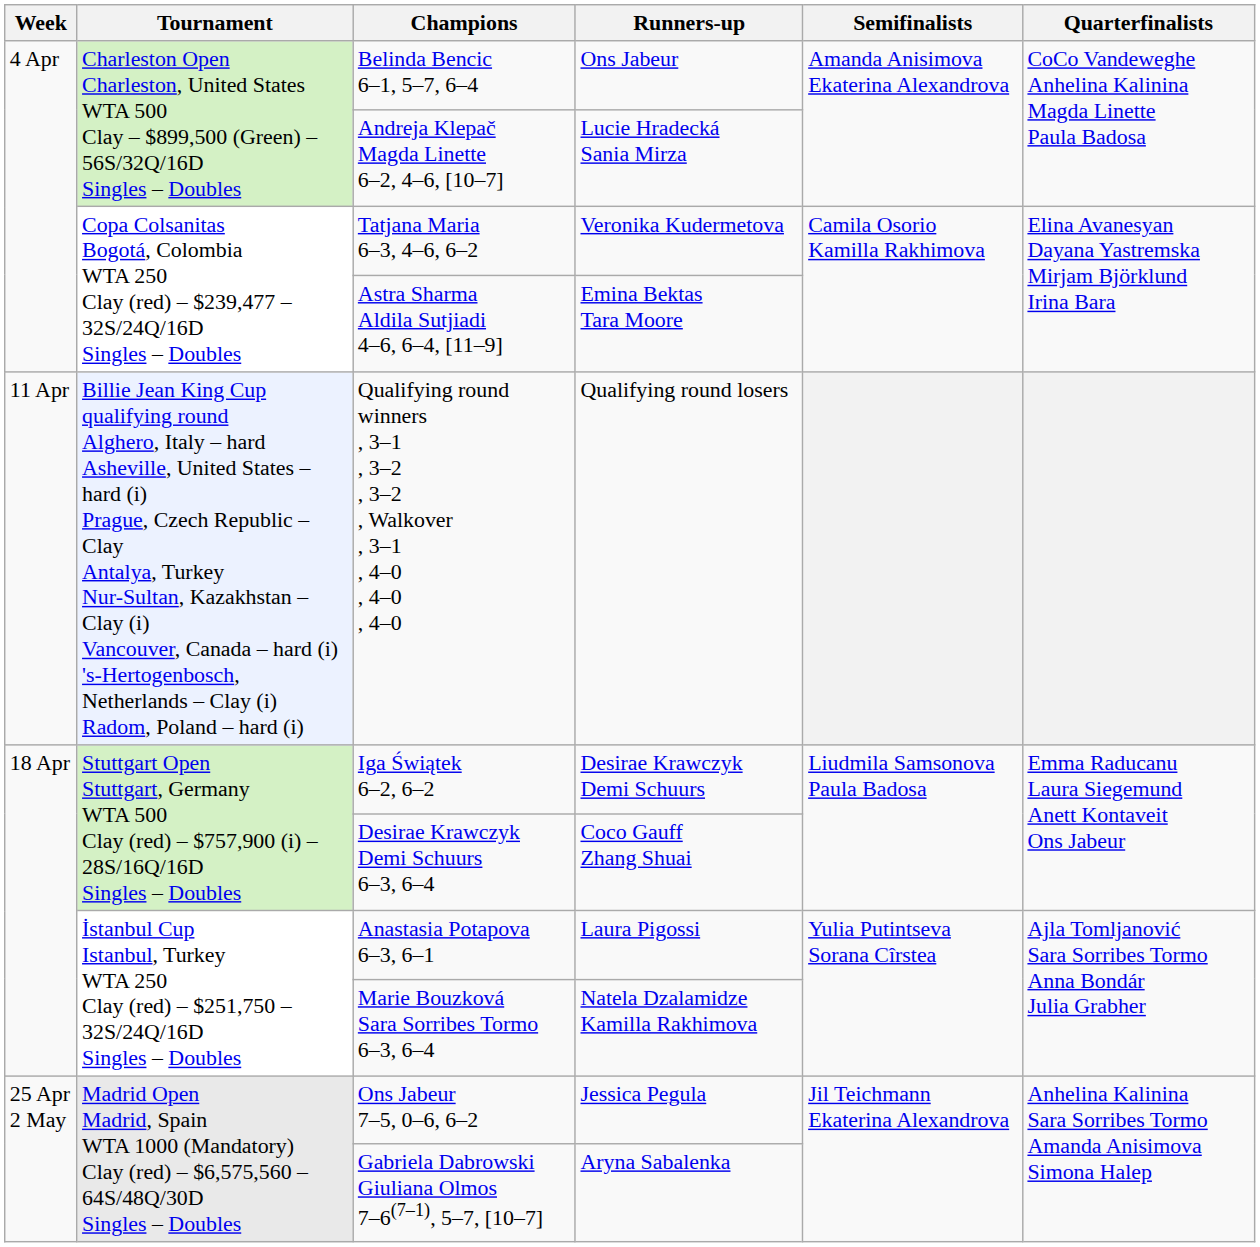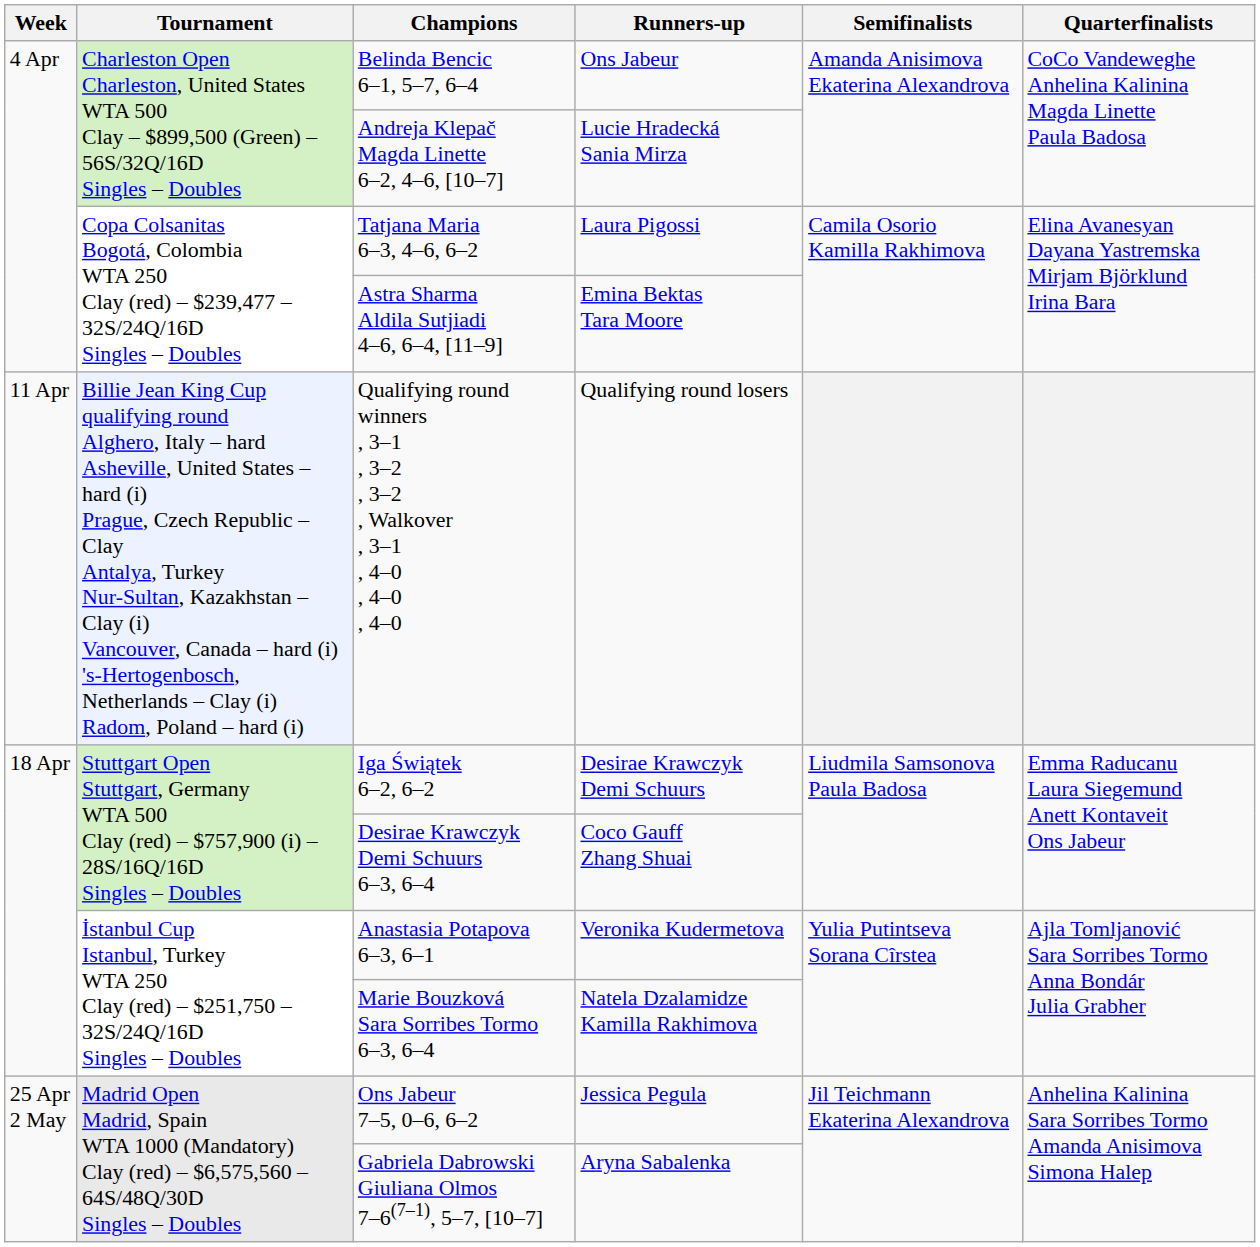 <table class=wikitable style=font-size:95%>
 <tr>
 <th style="width:48px;">Week</th>
 <th style="width:248px;">Tournament</th>
 <th style="width:200px;">Champions</th>
 <th style="width:200px;">Runners-up</th>
 <th style="width:190px;">Semifinalists</th>
 <th style="width:190px;">Quarterfinalists</th>
 </tr>
 <tr style="vertical-align:top">
 <td rowspan=4>4 Apr</td>
 <td style="background:#d4f1c5;" rowspan=2><a href='#'>Charleston Open</a><br><a href='#'>Charleston</a>, United States<br> WTA 500 <br> Clay – $899,500 (Green) – 56S/32Q/16D<br><a href='#'>Singles</a> – <a href='#'>Doubles</a></td>
 <td> <a href='#'>Belinda Bencic</a>  <br> 6–1, 5–7, 6–4</td>
 <td> <a href='#'>Ons Jabeur</a></td>
 <td rowspan=2> <a href='#'>Amanda Anisimova</a> <br>  <a href='#'>Ekaterina Alexandrova</a></td>
 <td rowspan=2> <a href='#'>CoCo Vandeweghe</a> <br> <a href='#'>Anhelina Kalinina</a> <br> <a href='#'>Magda Linette</a> <br>  <a href='#'>Paula Badosa</a></td>
 </tr>
 <tr style="vertical-align:top">
 <td> <a href='#'>Andreja Klepač</a> <br>  <a href='#'>Magda Linette</a> <br> 6–2, 4–6, [10–7]</td>
 <td> <a href='#'>Lucie Hradecká</a> <br>  <a href='#'>Sania Mirza</a></td>
 </tr>
 <tr style="vertical-align:top">
 <td style="background:#fff;" rowspan="2"><a href='#'>Copa Colsanitas</a><br> <a href='#'>Bogotá</a>, Colombia<br>WTA 250 <br> Clay (red) – $239,477 – 32S/24Q/16D<br><a href='#'>Singles</a> – <a href='#'>Doubles</a></td>
 <td> <a href='#'>Tatjana Maria</a> <br> 6–3, 4–6, 6–2</td>
-<td> <a href='#'>Veronika Kudermetova</a></td>
+<td> <a href='#'>Laura Pigossi</a></td>
 <td rowspan=2> <a href='#'>Camila Osorio</a> <br>  <a href='#'>Kamilla Rakhimova</a></td>
 <td rowspan=2> <a href='#'>Elina Avanesyan</a> <br> <a href='#'>Dayana Yastremska</a> <br> <a href='#'>Mirjam Björklund</a> <br>  <a href='#'>Irina Bara</a></td>
 </tr>
 <tr style="vertical-align:top">
 <td> <a href='#'>Astra Sharma</a> <br>  <a href='#'>Aldila Sutjiadi</a> <br> 4–6, 6–4, [11–9]</td>
 <td> <a href='#'>Emina Bektas</a> <br>  <a href='#'>Tara Moore</a></td>
 </tr>
 <tr style="vertical-align:top">
 <td>11 Apr</td>
 <td style="background:#ECF2FF;"><a href='#'>Billie Jean King Cup qualifying round</a><br><a href='#'>Alghero</a>, Italy – hard<br><a href='#'>Asheville</a>, United States – hard (i)<br><a href='#'>Prague</a>, Czech Republic – Clay<br><a href='#'>Antalya</a>, Turkey<br><a href='#'>Nur-Sultan</a>, Kazakhstan – Clay (i)<br><a href='#'>Vancouver</a>, Canada – hard (i)<br><a href='#'>'s-Hertogenbosch</a>, Netherlands – Clay (i)<br><a href='#'>Radom</a>, Poland – hard (i)</td>
 <td align=left>Qualifying round winners <br> , 3–1 <br> , 3–2 <br> , 3–2 <br> , Walkover <br> , 3–1 <br> , 4–0 <br> , 4–0 <br> , 4–0</td>
 <td align=left>Qualifying round losers <br>  <br>  <br>  <br>  <br>  <br>  <br>  <br> </td>
 <th></th>
 <th></th>
 </tr>
 <tr style="vertical-align:top">
 <td rowspan=4>18 Apr</td>
 <td style="background:#d4f1c5;" rowspan=2><a href='#'>Stuttgart Open</a><br><a href='#'>Stuttgart</a>, Germany <br> WTA 500 <br> Clay (red) – $757,900 (i) – 28S/16Q/16D<br><a href='#'>Singles</a> – <a href='#'>Doubles</a></td>
 <td> <a href='#'>Iga Świątek</a> <br> 6–2, 6–2</td>
 <td> <a href='#'>Desirae Krawczyk</a> <br>  <a href='#'>Demi Schuurs</a></td>
 <td rowspan=2> <a href='#'>Liudmila Samsonova</a> <br>  <a href='#'>Paula Badosa</a></td>
 <td rowspan=2> <a href='#'>Emma Raducanu</a> <br> <a href='#'>Laura Siegemund</a> <br> <a href='#'>Anett Kontaveit</a> <br>  <a href='#'>Ons Jabeur</a></td>
 </tr>
 <tr style="vertical-align:top">
 <td> <a href='#'>Desirae Krawczyk</a> <br>  <a href='#'>Demi Schuurs</a> <br> 6–3, 6–4</td>
 <td> <a href='#'>Coco Gauff</a> <br>  <a href='#'>Zhang Shuai</a></td>
 </tr>
 <tr style="vertical-align:top">
 <td style="background:#fff;" rowspan="2"><a href='#'>İstanbul Cup</a><br> <a href='#'>Istanbul</a>, Turkey<br>WTA 250 <br> Clay (red) – $251,750 – 32S/24Q/16D<br><a href='#'>Singles</a> – <a href='#'>Doubles</a></td>
 <td> <a href='#'>Anastasia Potapova</a><br> 6–3, 6–1</td>
-<td> <a href='#'>Laura Pigossi</a></td>
+<td> <a href='#'>Veronika Kudermetova</a></td>
 <td rowspan=2> <a href='#'>Yulia Putintseva</a> <br>  <a href='#'>Sorana Cîrstea</a></td>
 <td rowspan=2> <a href='#'>Ajla Tomljanović</a> <br> <a href='#'>Sara Sorribes Tormo</a> <br> <a href='#'>Anna Bondár</a> <br>  <a href='#'>Julia Grabher</a></td>
 </tr>
 <tr style="vertical-align:top">
 <td> <a href='#'>Marie Bouzková</a> <br>  <a href='#'>Sara Sorribes Tormo</a> <br> 6–3, 6–4</td>
 <td> <a href='#'>Natela Dzalamidze</a> <br>  <a href='#'>Kamilla Rakhimova</a></td>
 </tr>
 <tr style="vertical-align:top">
 <td rowspan=2>25 Apr <br>2 May</td>
 <td style="background:#e9e9e9;" rowspan=2><a href='#'>Madrid Open</a><br><a href='#'>Madrid</a>, Spain <br> WTA 1000 (Mandatory) <br> Clay (red) – $6,575,560 – 64S/48Q/30D<br><a href='#'>Singles</a> – <a href='#'>Doubles</a></td>
 <td> <a href='#'>Ons Jabeur</a> <br> 7–5, 0–6, 6–2</td>
 <td> <a href='#'>Jessica Pegula</a></td>
 <td rowspan=2> <a href='#'>Jil Teichmann</a> <br>  <a href='#'>Ekaterina Alexandrova</a></td>
 <td rowspan=2> <a href='#'>Anhelina Kalinina</a><br> <a href='#'>Sara Sorribes Tormo</a> <br> <a href='#'>Amanda Anisimova</a><br>  <a href='#'>Simona Halep</a></td>
 </tr>
 <tr style="vertical-align:top">
 <td> <a href='#'>Gabriela Dabrowski</a> <br>  <a href='#'>Giuliana Olmos</a> <br> 7–6<sup>(7–1)</sup>, 5–7, [10–7]</td>
 <td> <a href='#'>Aryna Sabalenka</a></td>
 </tr>
 </table>
